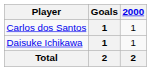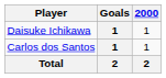 <table class="wikitable sortable" style="text-align:center;">
 <tr>
 <th>Player</th>
 <th>Goals</th>
 <th><a href='#'>2000</a></th>
 </tr>
 <tr>
-<td align="left"> <a href='#'>Carlos dos Santos</a></td>
+<td align="left"> <a href='#'>Daisuke Ichikawa</a></td>
 <th>1</th>
 <td>1</td>
 </tr>
 <tr>
-<td align="left"> <a href='#'>Daisuke Ichikawa</a></td>
+<td align="left"> <a href='#'>Carlos dos Santos</a></td>
 <th>1</th>
 <td>1</td>
 </tr>
 <tr class="sortbottom">
 <th>Total</th>
 <th>2</th>
 <th>2</th>
 </tr>
 </table>
